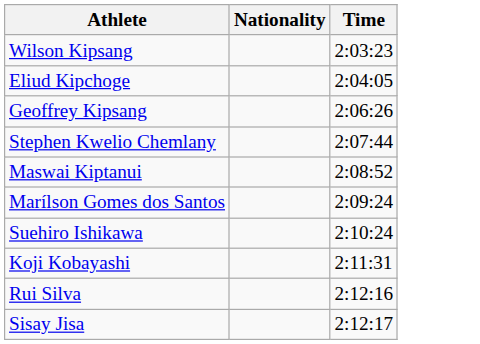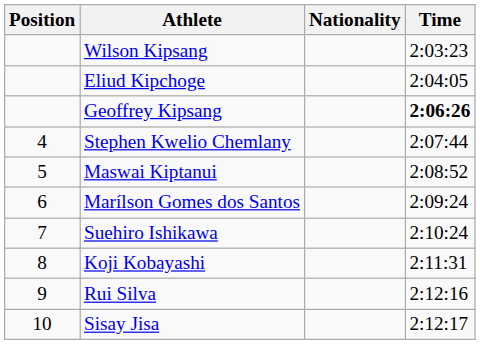 <table class="wikitable sortable">
 <tr>
+<th>Position</th>
 <th>Athlete</th>
 <th>Nationality</th>
 <th>Time</th>
 </tr>
 <tr>
+<td style="text-align:center"></td>
 <td><a href='#'>Wilson Kipsang</a></td>
 <td></td>
 <td>2:03:23 </td>
 </tr>
 <tr>
+<td style="text-align:center"></td>
 <td><a href='#'>Eliud Kipchoge</a></td>
 <td></td>
 <td>2:04:05</td>
 </tr>
 <tr>
+<td style="text-align:center"></td>
 <td><a href='#'>Geoffrey Kipsang</a></td>
 <td></td>
-<td>2:06:26</td>
+<td><strong>2:06:26</strong></td>
 </tr>
 <tr>
+<td style="text-align:center">4</td>
 <td><a href='#'>Stephen Kwelio Chemlany</a></td>
 <td></td>
 <td>2:07:44</td>
 </tr>
 <tr>
+<td style="text-align:center">5</td>
 <td><a href='#'>Maswai Kiptanui</a></td>
 <td></td>
 <td>2:08:52</td>
 </tr>
 <tr>
+<td style="text-align:center">6</td>
 <td><a href='#'>Marílson Gomes dos Santos</a></td>
 <td></td>
 <td>2:09:24</td>
 </tr>
 <tr>
+<td style="text-align:center">7</td>
 <td><a href='#'>Suehiro Ishikawa</a></td>
 <td></td>
 <td>2:10:24</td>
 </tr>
 <tr>
+<td style="text-align:center">8</td>
 <td><a href='#'>Koji Kobayashi</a></td>
 <td></td>
 <td>2:11:31</td>
 </tr>
 <tr>
+<td style="text-align:center">9</td>
 <td><a href='#'>Rui Silva</a></td>
 <td></td>
 <td>2:12:16</td>
 </tr>
 <tr>
+<td style="text-align:center">10</td>
 <td><a href='#'>Sisay Jisa</a></td>
 <td></td>
 <td>2:12:17</td>
 </tr>
 </table>
